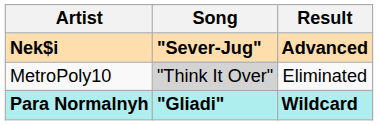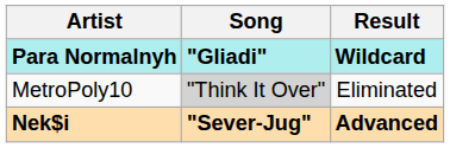 <table class="sortable wikitable" style="margin: 1em auto 1em auto; text-align:center;">
 <tr>
 <th>Artist</th>
 <th>Song</th>
 <th>Result</th>
 </tr>
-<tr style="font-weight:bold; background:navajowhite;">
-<td style="text-align:left;">Nek$i</td>
-<td style="text-align:left;">"Sever-Jug"</td>
-<td style="text-align:left;">Advanced</td>
+<tr style="font-weight:bold; background:paleturquoise;">
+<td style="text-align:left;">Para Normalnyh</td>
+<td style="text-align:left;">"Gliadi"</td>
+<td style="text-align:left;">Wildcard</td>
 </tr>
 <tr>
 <td style="text-align:left;">MetroPoly10</td>
 <td style="background: lightgrey; text-align:left;">"Think It Over"</td>
 <td>Eliminated</td>
 </tr>
-<tr style="font-weight:bold; background:paleturquoise;">
-<td style="text-align:left;">Para Normalnyh</td>
-<td style="text-align:left;">"Gliadi"</td>
-<td style="text-align:left;">Wildcard</td>
+<tr style="font-weight:bold; background:navajowhite;">
+<td style="text-align:left;">Nek$i</td>
+<td style="text-align:left;">"Sever-Jug"</td>
+<td style="text-align:left;">Advanced</td>
 </tr>
 </table>
